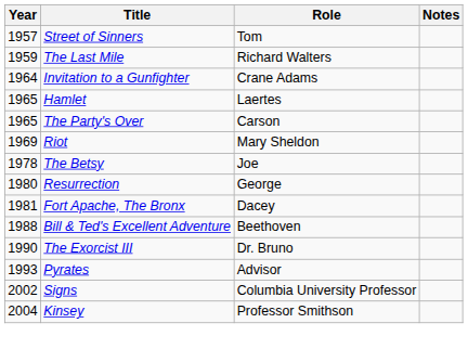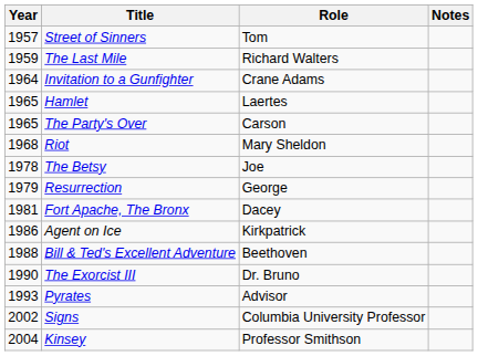 <table class="wikitable sortable">
 <tr>
 <th>Year</th>
 <th>Title</th>
 <th>Role</th>
 <th>Notes</th>
 </tr>
 <tr>
 <td>1957</td>
 <td><em><a href='#'>Street of Sinners</a></em></td>
 <td>Tom</td>
 <td></td>
 </tr>
 <tr>
 <td>1959</td>
 <td><em><a href='#'>The Last Mile</a></em></td>
 <td>Richard Walters</td>
 <td></td>
 </tr>
 <tr>
 <td>1964</td>
 <td><em><a href='#'>Invitation to a Gunfighter</a></em></td>
 <td>Crane Adams</td>
 <td></td>
 </tr>
 <tr>
 <td>1965</td>
 <td><em><a href='#'>Hamlet</a></em></td>
 <td>Laertes</td>
 <td></td>
 </tr>
 <tr>
 <td>1965</td>
 <td><em><a href='#'>The Party's Over</a></em></td>
 <td>Carson</td>
 <td></td>
 </tr>
 <tr>
-<td>1969</td>
+<td>1968</td>
 <td><em><a href='#'>Riot</a></em></td>
 <td>Mary Sheldon</td>
 <td></td>
 </tr>
 <tr>
 <td>1978</td>
 <td><em><a href='#'>The Betsy</a></em></td>
 <td>Joe</td>
 <td></td>
 </tr>
 <tr>
-<td>1980</td>
+<td>1979</td>
 <td><em><a href='#'>Resurrection</a></em></td>
 <td>George</td>
 <td></td>
 </tr>
 <tr>
 <td>1981</td>
 <td><em><a href='#'>Fort Apache, The Bronx</a></em></td>
 <td>Dacey</td>
+<td></td>
+</tr>
+<tr>
+<td>1986</td>
+<td><em>Agent on Ice</em></td>
+<td>Kirkpatrick</td>
 <td></td>
 </tr>
 <tr>
 <td>1988</td>
 <td><em><a href='#'>Bill & Ted's Excellent Adventure</a></em></td>
 <td>Beethoven</td>
 <td></td>
 </tr>
 <tr>
 <td>1990</td>
 <td><em><a href='#'>The Exorcist III</a></em></td>
 <td>Dr. Bruno</td>
 <td></td>
 </tr>
 <tr>
 <td>1993</td>
 <td><em><a href='#'>Pyrates</a></em></td>
 <td>Advisor</td>
 <td></td>
 </tr>
 <tr>
 <td>2002</td>
 <td><em><a href='#'>Signs</a></em></td>
 <td>Columbia University Professor</td>
 <td></td>
 </tr>
 <tr>
 <td>2004</td>
 <td><em><a href='#'>Kinsey</a></em></td>
 <td>Professor Smithson</td>
 <td></td>
 </tr>
 </table>
